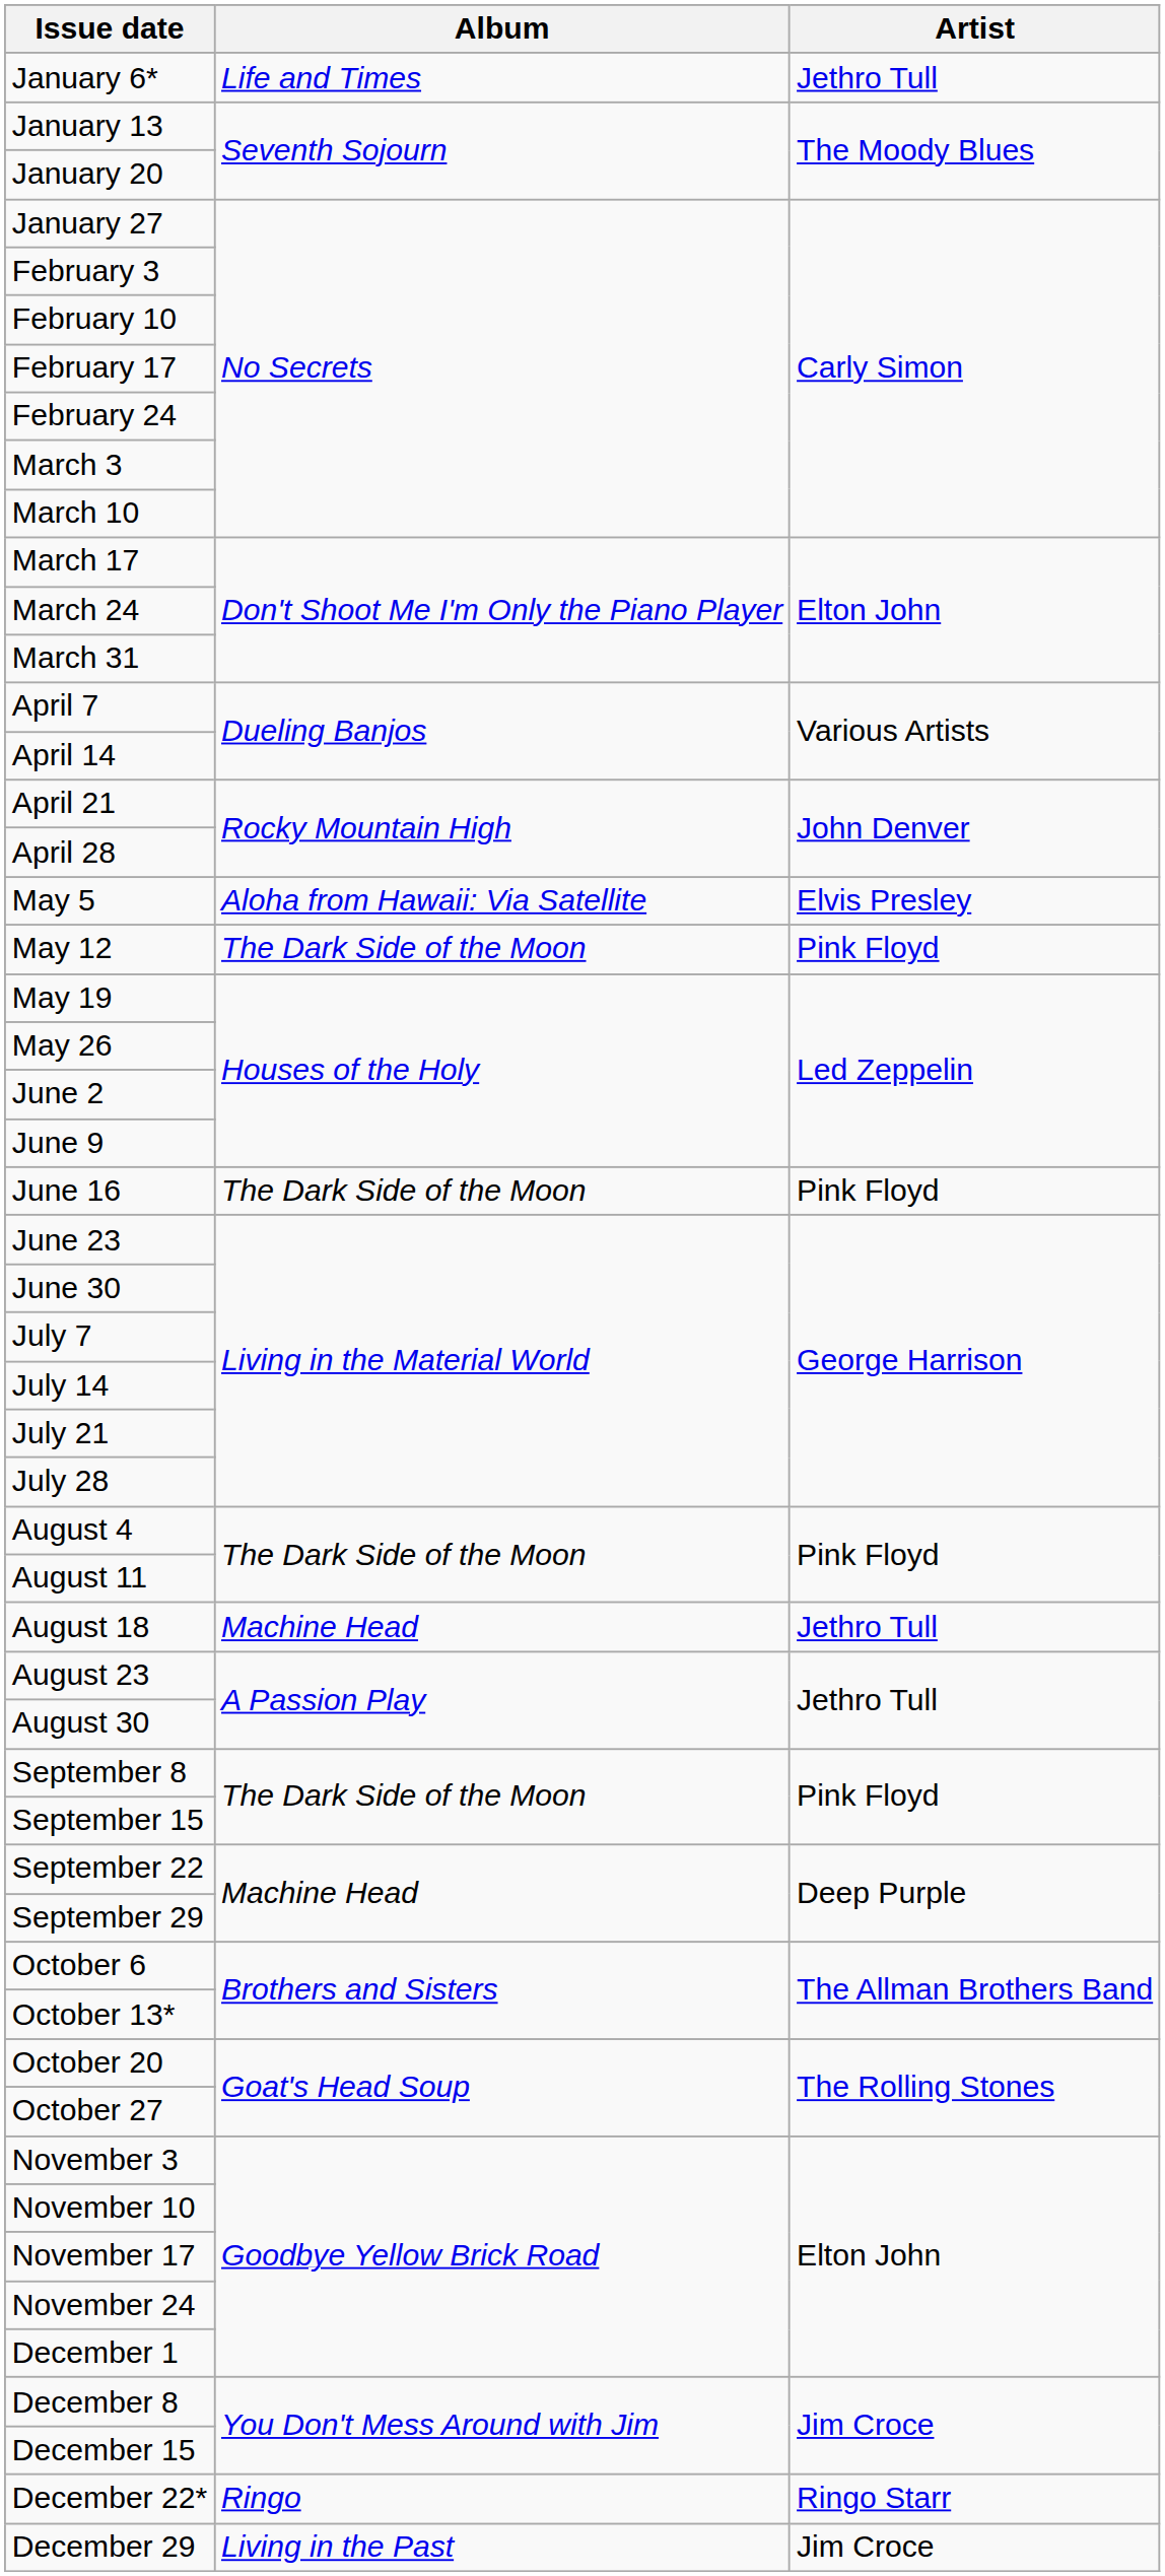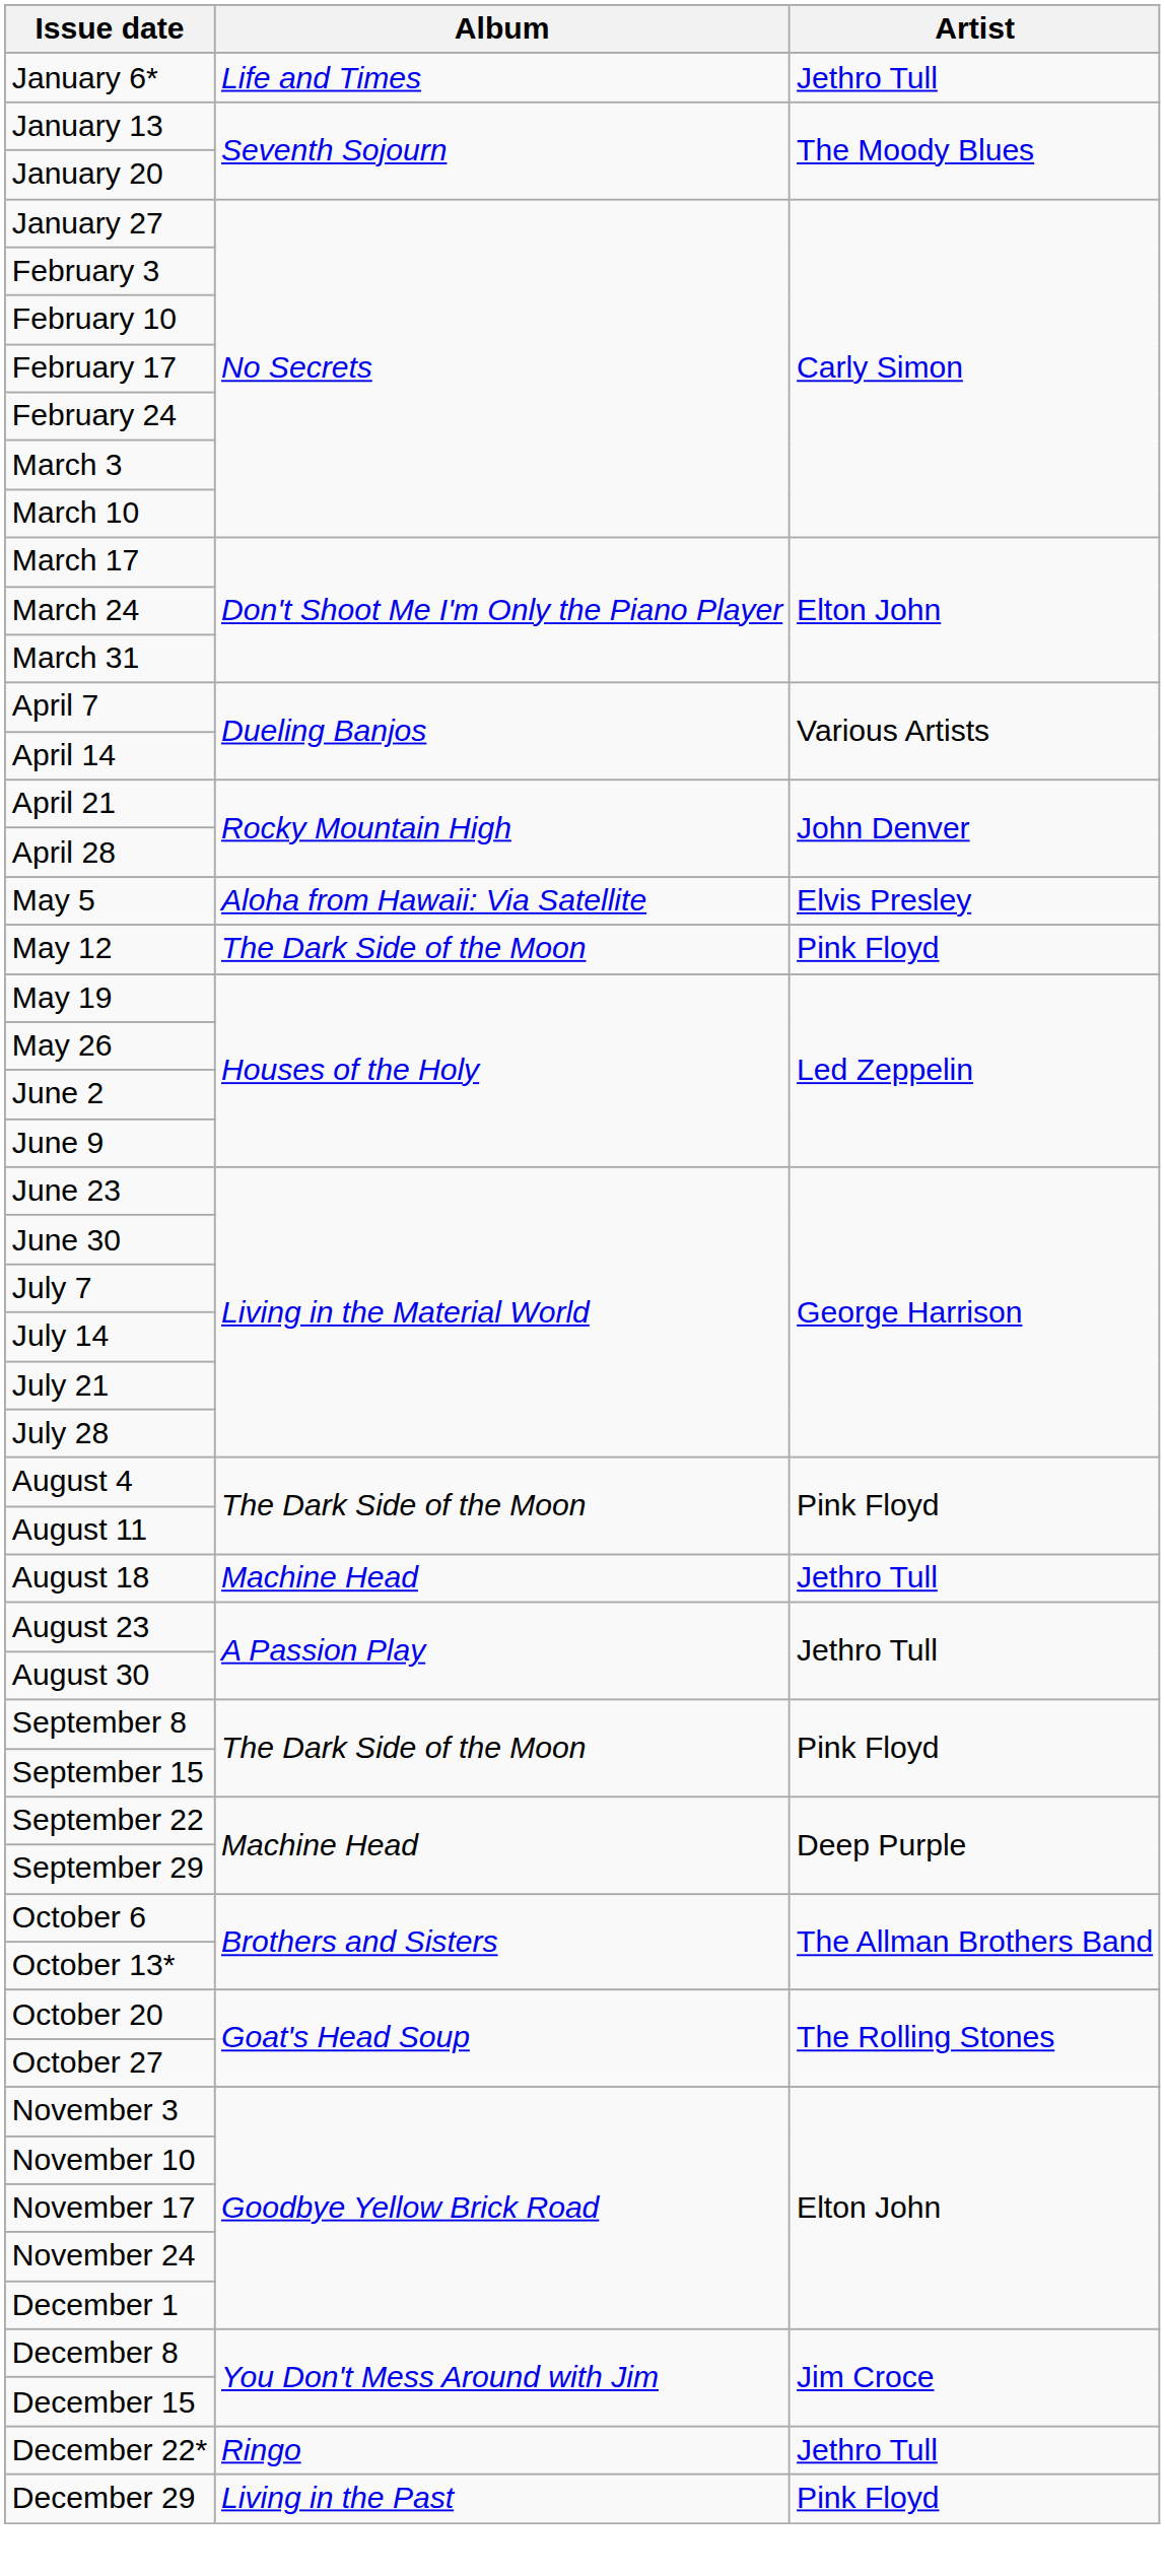 <table class="wikitable sortable">
 <tr>
 <th>Issue date</th>
 <th>Album</th>
 <th>Artist</th>
 </tr>
 <tr>
 <td>January 6*</td>
 <td><em><a href='#'>Life and Times</a></em></td>
 <td><a href='#'>Jethro Tull</a></td>
 </tr>
 <tr>
 <td>January 13</td>
 <td rowspan="2"><em><a href='#'>Seventh Sojourn</a></em></td>
 <td rowspan="2"><a href='#'>The Moody Blues</a></td>
 </tr>
 <tr>
 <td>January 20</td>
 </tr>
 <tr>
 <td>January 27</td>
 <td rowspan="7"><em><a href='#'>No Secrets</a></em></td>
 <td rowspan="7"><a href='#'>Carly Simon</a></td>
 </tr>
 <tr>
 <td>February 3</td>
 </tr>
 <tr>
 <td>February 10</td>
 </tr>
 <tr>
 <td>February 17</td>
 </tr>
 <tr>
 <td>February 24</td>
 </tr>
 <tr>
 <td>March 3</td>
 </tr>
 <tr>
 <td>March 10</td>
 </tr>
 <tr>
 <td>March 17</td>
 <td rowspan="3"><em><a href='#'>Don't Shoot Me I'm Only the Piano Player</a></em></td>
 <td rowspan="3"><a href='#'>Elton John</a></td>
 </tr>
 <tr>
 <td>March 24</td>
 </tr>
 <tr>
 <td>March 31</td>
 </tr>
 <tr>
 <td>April 7</td>
 <td rowspan="2"><em><a href='#'>Dueling Banjos</a></em></td>
 <td rowspan="2">Various Artists</td>
 </tr>
 <tr>
 <td>April 14</td>
 </tr>
 <tr>
 <td>April 21</td>
 <td rowspan="2"><em><a href='#'>Rocky Mountain High</a></em></td>
 <td rowspan="2"><a href='#'>John Denver</a></td>
 </tr>
 <tr>
 <td>April 28</td>
 </tr>
 <tr>
 <td>May 5</td>
 <td><em><a href='#'>Aloha from Hawaii: Via Satellite</a></em></td>
 <td><a href='#'>Elvis Presley</a></td>
 </tr>
 <tr>
 <td>May 12</td>
 <td><em><a href='#'>The Dark Side of the Moon</a></em></td>
 <td><a href='#'>Pink Floyd</a></td>
 </tr>
 <tr>
 <td>May 19</td>
 <td rowspan="4"><em><a href='#'>Houses of the Holy</a></em></td>
 <td rowspan="4"><a href='#'>Led Zeppelin</a></td>
 </tr>
 <tr>
 <td>May 26</td>
 </tr>
 <tr>
 <td>June 2</td>
 </tr>
 <tr>
 <td>June 9</td>
-</tr>
-<tr>
-<td>June 16</td>
-<td><em>The Dark Side of the Moon</em></td>
-<td>Pink Floyd</td>
 </tr>
 <tr>
 <td>June 23</td>
 <td rowspan="6"><em><a href='#'>Living in the Material World</a></em></td>
 <td rowspan="6"><a href='#'>George Harrison</a></td>
 </tr>
 <tr>
 <td>June 30</td>
 </tr>
 <tr>
 <td>July 7</td>
 </tr>
 <tr>
 <td>July 14</td>
 </tr>
 <tr>
 <td>July 21</td>
 </tr>
 <tr>
 <td>July 28</td>
 </tr>
 <tr>
 <td>August 4</td>
 <td rowspan="2"><em>The Dark Side of the Moon</em></td>
 <td rowspan="2">Pink Floyd</td>
 </tr>
 <tr>
 <td>August 11</td>
 </tr>
 <tr>
 <td>August 18</td>
 <td><em><a href='#'>Machine Head</a></em></td>
 <td><a href='#'>Jethro Tull</a></td>
 </tr>
 <tr>
 <td>August 23</td>
 <td rowspan="2"><em><a href='#'>A Passion Play</a></em></td>
 <td rowspan="2">Jethro Tull</td>
 </tr>
 <tr>
 <td>August 30</td>
 </tr>
 <tr>
 <td>September 8</td>
 <td rowspan="2"><em>The Dark Side of the Moon</em></td>
 <td rowspan="2">Pink Floyd</td>
 </tr>
 <tr>
 <td>September 15</td>
 </tr>
 <tr>
 <td>September 22</td>
 <td rowspan="2"><em>Machine Head</em></td>
 <td rowspan="2">Deep Purple</td>
 </tr>
 <tr>
 <td>September 29</td>
 </tr>
 <tr>
 <td>October 6</td>
 <td rowspan="2"><em><a href='#'>Brothers and Sisters</a></em></td>
 <td rowspan="2"><a href='#'>The Allman Brothers Band</a></td>
 </tr>
 <tr>
 <td>October 13*</td>
 </tr>
 <tr>
 <td>October 20</td>
 <td rowspan="2"><em><a href='#'>Goat's Head Soup</a></em></td>
 <td rowspan="2"><a href='#'>The Rolling Stones</a></td>
 </tr>
 <tr>
 <td>October 27</td>
 </tr>
 <tr>
 <td>November 3</td>
 <td rowspan="5"><em><a href='#'>Goodbye Yellow Brick Road</a></em></td>
 <td rowspan="5">Elton John</td>
 </tr>
 <tr>
 <td>November 10</td>
 </tr>
 <tr>
 <td>November 17</td>
 </tr>
 <tr>
 <td>November 24</td>
 </tr>
 <tr>
 <td>December 1</td>
 </tr>
 <tr>
 <td>December 8</td>
 <td rowspan="2"><em><a href='#'>You Don't Mess Around with Jim</a></em></td>
 <td rowspan="2"><a href='#'>Jim Croce</a></td>
 </tr>
 <tr>
 <td>December 15</td>
 </tr>
 <tr>
 <td>December 22*</td>
 <td><em><a href='#'>Ringo</a></em></td>
-<td><a href='#'>Ringo Starr</a></td>
+<td><a href='#'>Jethro Tull</a></td>
 </tr>
 <tr>
 <td>December 29</td>
 <td><em><a href='#'>Living in the Past</a></em></td>
-<td>Jim Croce</td>
+<td><a href='#'>Pink Floyd</a></td>
 </tr>
 <tr>
 </tr>
 </table>
